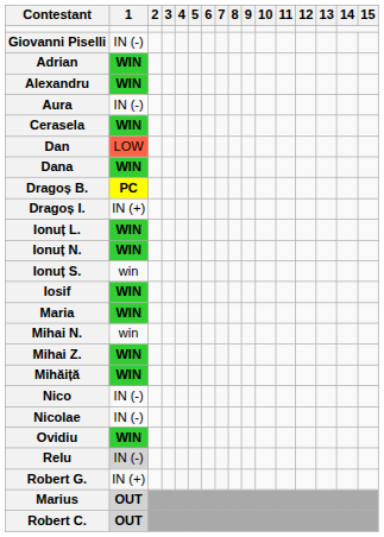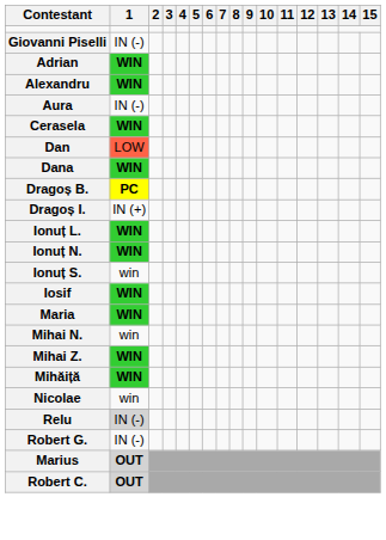 <table class="wikitable" style="text-align:center">
 <tr>
 <th>Contestant</th>
 <th>1</th>
 <th>2</th>
 <th>3</th>
 <th>4</th>
 <th>5</th>
 <th>6</th>
 <th>7</th>
 <th>8</th>
 <th>9</th>
 <th>10</th>
 <th>11</th>
 <th>12</th>
 <th>13</th>
 <th>14</th>
 <th>15</th>
 </tr>
 <tr>
 <td></td>
 <td></td>
 <td></td>
 <td></td>
 <td></td>
 <td></td>
 <td></td>
 <td></td>
 <td></td>
 <td></td>
 <td></td>
 <td></td>
 <td></td>
 <td></td>
 </tr>
 <tr>
 <th>Giovanni Piselli</th>
 <td>IN (-)</td>
 <td></td>
 <td></td>
 <td></td>
 <td></td>
 <td></td>
 <td></td>
 <td></td>
 <td></td>
 <td></td>
 <td></td>
 <td></td>
 <td></td>
 <td></td>
 <td></td>
 </tr>
 <tr>
 <th>Adrian</th>
 <td style="background:limegreen"><strong>WIN</strong></td>
 <td></td>
 <td></td>
 <td></td>
 <td></td>
 <td></td>
 <td></td>
 <td></td>
 <td></td>
 <td></td>
 <td></td>
 <td></td>
 <td></td>
 <td></td>
 <td></td>
 </tr>
 <tr>
 <th>Alexandru</th>
 <td style="background:limegreen"><strong>WIN</strong></td>
 <td></td>
 <td></td>
 <td></td>
 <td></td>
 <td></td>
 <td></td>
 <td></td>
 <td></td>
 <td></td>
 <td></td>
 <td></td>
 <td></td>
 <td></td>
 <td></td>
 </tr>
 <tr>
 <th>Aura</th>
 <td>IN (-)</td>
 <td></td>
 <td></td>
 <td></td>
 <td></td>
 <td></td>
 <td></td>
 <td></td>
 <td></td>
 <td></td>
 <td></td>
 <td></td>
 <td></td>
 <td></td>
 <td></td>
 </tr>
 <tr>
 <th>Cerasela</th>
 <td style="background:limegreen"><strong>WIN</strong></td>
 <td></td>
 <td></td>
 <td></td>
 <td></td>
 <td></td>
 <td></td>
 <td></td>
 <td></td>
 <td></td>
 <td></td>
 <td></td>
 <td></td>
 <td></td>
 <td></td>
 </tr>
 <tr>
 <th>Dan</th>
 <td style="background:tomato">LOW</td>
 <td></td>
 <td></td>
 <td></td>
 <td></td>
 <td></td>
 <td></td>
 <td></td>
 <td></td>
 <td></td>
 <td></td>
 <td></td>
 <td></td>
 <td></td>
 <td></td>
 </tr>
 <tr>
 <th>Dana</th>
 <td style="background:limegreen"><strong>WIN</strong></td>
 <td></td>
 <td></td>
 <td></td>
 <td></td>
 <td></td>
 <td></td>
 <td></td>
 <td></td>
 <td></td>
 <td></td>
 <td></td>
 <td></td>
 <td></td>
 <td></td>
 </tr>
 <tr>
 <th>Dragoș B.</th>
 <td style="background:yellow"><strong>PC</strong></td>
 <td></td>
 <td></td>
 <td></td>
 <td></td>
 <td></td>
 <td></td>
 <td></td>
 <td></td>
 <td></td>
 <td></td>
 <td></td>
 <td></td>
 <td></td>
 <td></td>
 </tr>
 <tr>
 <th>Dragoș I.</th>
 <td>IN (+)</td>
 <td></td>
 <td></td>
 <td></td>
 <td></td>
 <td></td>
 <td></td>
 <td></td>
 <td></td>
 <td></td>
 <td></td>
 <td></td>
 <td></td>
 <td></td>
 <td></td>
 </tr>
 <tr>
 <th>Ionuț L.</th>
 <td style="background:limegreen"><strong>WIN</strong></td>
 <td></td>
 <td></td>
 <td></td>
 <td></td>
 <td></td>
 <td></td>
 <td></td>
 <td></td>
 <td></td>
 <td></td>
 <td></td>
 <td></td>
 <td></td>
 <td></td>
 </tr>
 <tr>
 <th>Ionuț N.</th>
 <td style="background:limegreen"><strong>WIN</strong></td>
 <td></td>
 <td></td>
 <td></td>
 <td></td>
 <td></td>
 <td></td>
 <td></td>
 <td></td>
 <td></td>
 <td></td>
 <td></td>
 <td></td>
 <td></td>
 <td></td>
 </tr>
 <tr>
 <th>Ionuț S.</th>
 <td>win</td>
 <td></td>
 <td></td>
 <td></td>
 <td></td>
 <td></td>
 <td></td>
 <td></td>
 <td></td>
 <td></td>
 <td></td>
 <td></td>
 <td></td>
 <td></td>
 <td></td>
 </tr>
 <tr>
 <th>Iosif</th>
 <td style="background:limegreen"><strong>WIN</strong></td>
 <td></td>
 <td></td>
 <td></td>
 <td></td>
 <td></td>
 <td></td>
 <td></td>
 <td></td>
 <td></td>
 <td></td>
 <td></td>
 <td></td>
 <td></td>
 <td></td>
 </tr>
 <tr>
 <th>Maria</th>
 <td style="background:limegreen"><strong>WIN</strong></td>
 <td></td>
 <td></td>
 <td></td>
 <td></td>
 <td></td>
 <td></td>
 <td></td>
 <td></td>
 <td></td>
 <td></td>
 <td></td>
 <td></td>
 <td></td>
 <td></td>
 </tr>
 <tr>
 <th>Mihai N.</th>
 <td>win</td>
 <td></td>
 <td></td>
 <td></td>
 <td></td>
 <td></td>
 <td></td>
 <td></td>
 <td></td>
 <td></td>
 <td></td>
 <td></td>
 <td></td>
 <td></td>
 <td></td>
 </tr>
 <tr>
 <th>Mihai Z.</th>
 <td style="background:limegreen"><strong>WIN</strong></td>
 <td></td>
 <td></td>
 <td></td>
 <td></td>
 <td></td>
 <td></td>
 <td></td>
 <td></td>
 <td></td>
 <td></td>
 <td></td>
 <td></td>
 <td></td>
 <td></td>
 </tr>
 <tr>
 <th>Mihăiță</th>
 <td style="background:limegreen"><strong>WIN</strong></td>
 <td></td>
 <td></td>
 <td></td>
 <td></td>
 <td></td>
 <td></td>
 <td></td>
 <td></td>
 <td></td>
 <td></td>
 <td></td>
 <td></td>
 <td></td>
 <td></td>
 </tr>
 <tr>
-<th>Nico</th>
-<td>IN (-)</td>
-<td></td>
-<td></td>
-<td></td>
-<td></td>
-<td></td>
-<td></td>
-<td></td>
-<td></td>
-<td></td>
-<td></td>
-<td></td>
-<td></td>
-<td></td>
-<td></td>
-</tr>
-<tr>
 <th>Nicolae</th>
-<td>IN (-)</td>
-<td></td>
-<td></td>
-<td></td>
-<td></td>
-<td></td>
-<td></td>
-<td></td>
-<td></td>
-<td></td>
-<td></td>
-<td></td>
-<td></td>
-<td></td>
-<td></td>
-</tr>
-<tr>
-<th>Ovidiu</th>
-<td style="background:limegreen"><strong>WIN</strong></td>
+<td>win</td>
 <td></td>
 <td></td>
 <td></td>
 <td></td>
 <td></td>
 <td></td>
 <td></td>
 <td></td>
 <td></td>
 <td></td>
 <td></td>
 <td></td>
 <td></td>
 <td></td>
 </tr>
 <tr>
 <th>Relu</th>
 <td style="background: lightgrey;">IN (-)</td>
 <td></td>
 <td></td>
 <td></td>
 <td></td>
 <td></td>
 <td></td>
 <td></td>
 <td></td>
 <td></td>
 <td></td>
 <td></td>
 <td></td>
 <td></td>
 <td></td>
 </tr>
 <tr>
 <th>Robert G.</th>
-<td>IN (+)</td>
+<td>IN (-)</td>
 <td></td>
 <td></td>
 <td></td>
 <td></td>
 <td></td>
 <td></td>
 <td></td>
 <td></td>
 <td></td>
 <td></td>
 <td></td>
 <td></td>
 <td></td>
 <td></td>
 </tr>
 <tr>
 <th>Marius</th>
 <td style="background:lightgrey"><strong>OUT</strong></td>
 <td style="background:darkgrey" colspan="14"></td>
 </tr>
 <tr>
 <th>Robert C.</th>
 <td style="background:lightgrey"><strong>OUT</strong></td>
 <td style="background:darkgrey" colspan="14"></td>
 </tr>
 </table>
